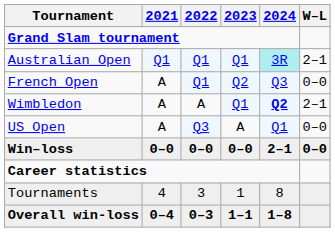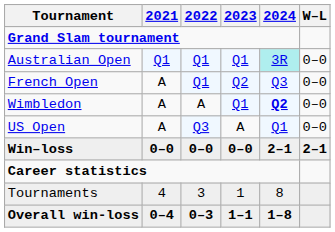 <table class="wikitable" style="text-align:center">
 <tr>
 <th>Tournament</th>
 <th><a href='#'>2021</a></th>
 <th><a href='#'>2022</a></th>
 <th><a href='#'>2023</a></th>
 <th><a href='#'>2024</a></th>
 <th>W–L</th>
 </tr>
 <tr>
 <td align="left" colspan="5"><strong><a href='#'>Grand Slam tournament</a></strong></td>
 </tr>
 <tr>
 <td align="left"><a href='#'>Australian Open</a></td>
 <td bgcolor=f0f8ff><a href='#'>Q1</a></td>
 <td bgcolor=f0f8ff><a href='#'>Q1</a></td>
 <td bgcolor=f0f8ff><a href='#'>Q1</a></td>
 <td bgcolor=afeeee><a href='#'>3R</a></td>
-<td>2–1</td>
+<td>0–0</td>
 </tr>
 <tr>
 <td align="left"><a href='#'>French Open</a></td>
 <td>A</td>
 <td bgcolor=f0f8ff><a href='#'>Q1</a></td>
 <td bgcolor=f0f8ff><a href='#'>Q2</a></td>
 <td bgcolor=f0f8ff><a href='#'>Q3</a></td>
 <td>0–0</td>
 </tr>
 <tr>
 <td align="left"><a href='#'>Wimbledon</a></td>
 <td>A</td>
 <td>A</td>
 <td bgcolor=f0f8ff><a href='#'>Q1</a></td>
 <td bgcolor=f0f8ff><strong><a href='#'>Q2</a></strong></td>
-<td>2–1</td>
+<td>0–0</td>
 </tr>
 <tr>
 <td align="left"><a href='#'>US Open</a></td>
 <td>A</td>
 <td bgcolor=f0f8ff><a href='#'>Q3</a></td>
 <td>A</td>
 <td bgcolor=f0f8ff><a href='#'>Q1</a></td>
 <td>0–0</td>
 </tr>
 <tr style="background:#efefef;font-weight:bold">
 <td align="left">Win–loss</td>
 <td>0–0</td>
 <td>0–0</td>
 <td>0–0</td>
 <td>2–1</td>
-<td>0–0</td>
+<td>2–1</td>
 </tr>
 <tr>
 <td align="left" colspan="5"><strong>Career statistics</strong></td>
 </tr>
 <tr bgcolor=efefef>
 <td align="left">Tournaments</td>
 <td>4</td>
 <td>3</td>
 <td>1</td>
 <td>8</td>
 <td></td>
 </tr>
 <tr style="background:#efefef;font-weight:bold">
 <td align="left">Overall win-loss</td>
 <td>0–4</td>
 <td>0–3</td>
 <td>1–1</td>
 <td>1–8</td>
 <td></td>
 </tr>
 </table>
